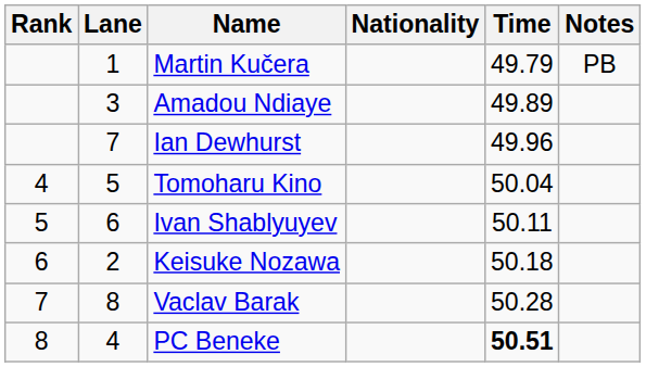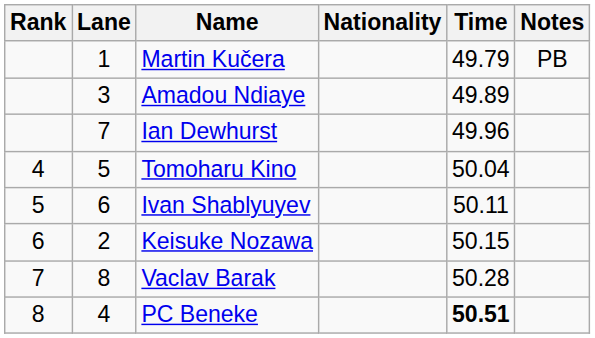 <table class="wikitable sortable" style="text-align:center">
 <tr>
 <th>Rank</th>
 <th>Lane</th>
 <th>Name</th>
 <th>Nationality</th>
 <th>Time</th>
 <th>Notes</th>
 </tr>
 <tr>
 <td></td>
 <td>1</td>
 <td align=left><a href='#'>Martin Kučera</a></td>
 <td align=left></td>
 <td>49.79</td>
 <td>PB</td>
 </tr>
 <tr>
 <td></td>
 <td>3</td>
 <td align=left><a href='#'>Amadou Ndiaye</a></td>
 <td align=left></td>
 <td>49.89</td>
 <td></td>
 </tr>
 <tr>
 <td></td>
 <td>7</td>
 <td align=left><a href='#'>Ian Dewhurst</a></td>
 <td align=left></td>
 <td>49.96</td>
 <td></td>
 </tr>
 <tr>
 <td>4</td>
 <td>5</td>
 <td align=left><a href='#'>Tomoharu Kino</a></td>
 <td align=left></td>
 <td>50.04</td>
 <td></td>
 </tr>
 <tr>
 <td>5</td>
 <td>6</td>
 <td align=left><a href='#'>Ivan Shablyuyev</a></td>
 <td align=left></td>
 <td>50.11</td>
 <td></td>
 </tr>
 <tr>
 <td>6</td>
 <td>2</td>
 <td align=left><a href='#'>Keisuke Nozawa</a></td>
 <td align=left></td>
-<td>50.18</td>
+<td>50.15</td>
 <td></td>
 </tr>
 <tr>
 <td>7</td>
 <td>8</td>
 <td align=left><a href='#'>Vaclav Barak</a></td>
 <td align=left></td>
 <td>50.28</td>
 <td></td>
 </tr>
 <tr>
 <td>8</td>
 <td>4</td>
 <td align=left><a href='#'>PC Beneke</a></td>
 <td align=left></td>
 <td><strong>50.51</strong></td>
 <td></td>
 </tr>
 </table>
